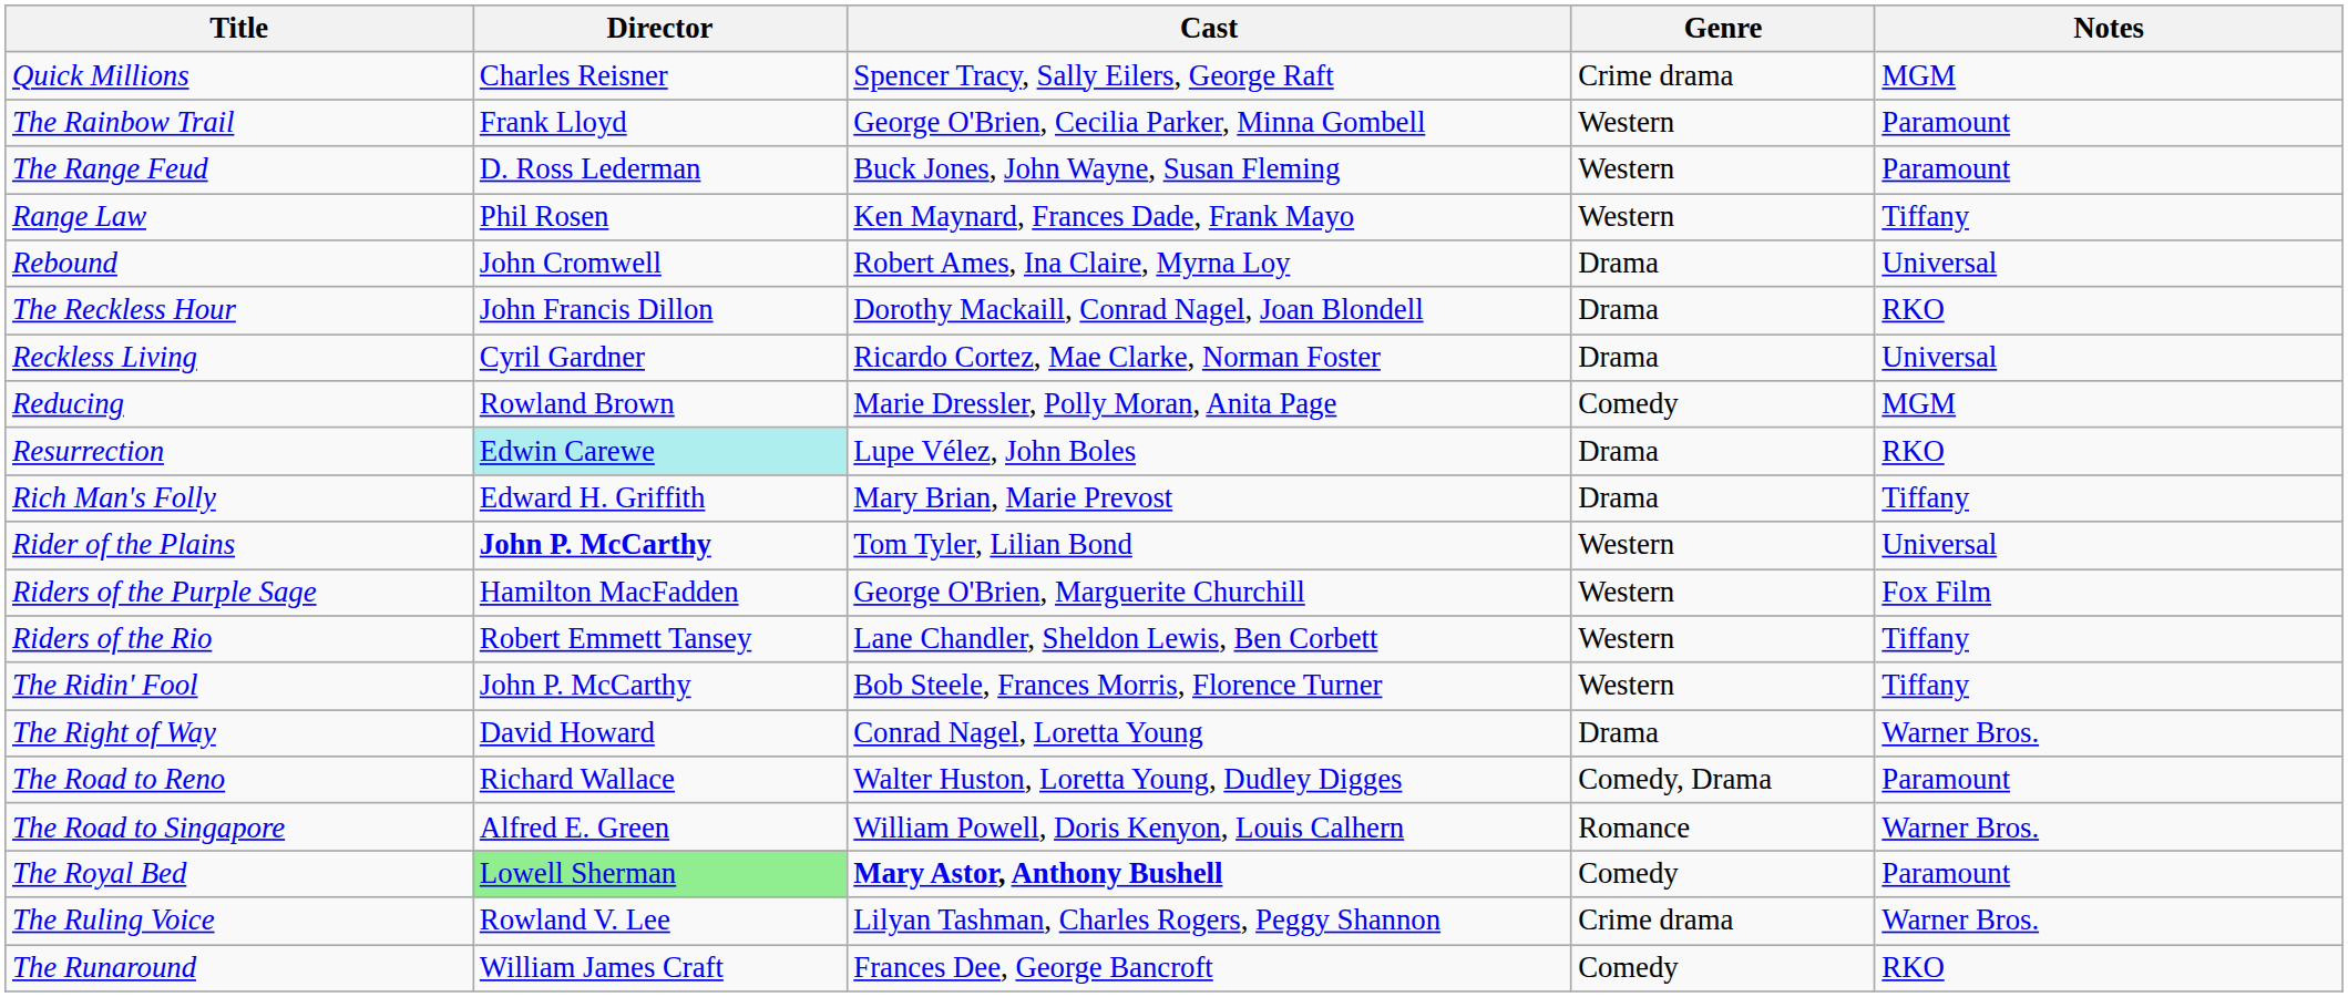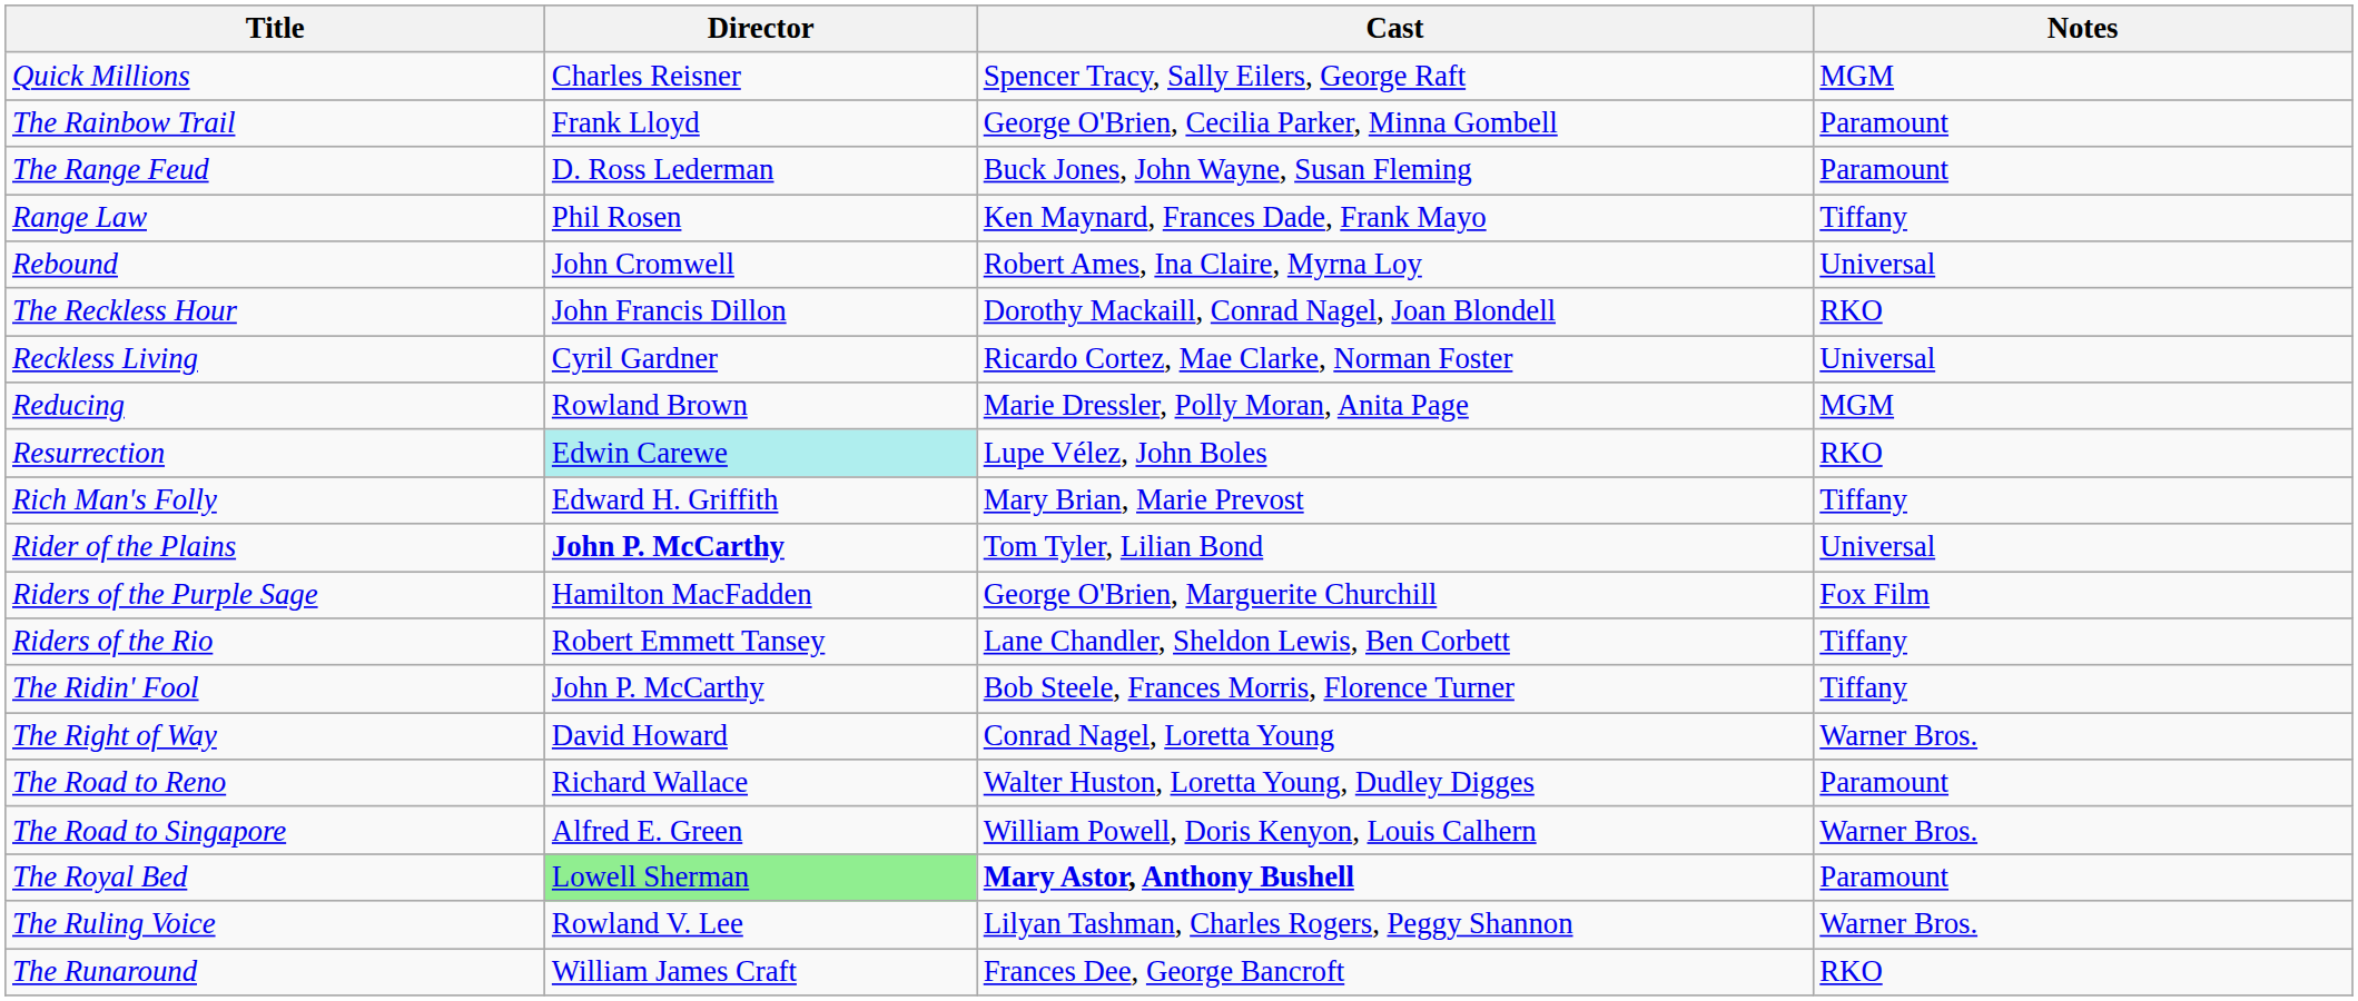 <table class="wikitable" style="width:100%;">
 <tr>
 <th style="width:20%;">Title</th>
 <th style="width:16%;">Director</th>
 <th style="width:31%;">Cast</th>
-<th style="width:13%;">Genre</th>
 <th style="width:20%;">Notes</th>
 </tr>
 <tr>
 <td><em><a href='#'>Quick Millions</a></em></td>
 <td><a href='#'>Charles Reisner</a></td>
 <td><a href='#'>Spencer Tracy</a>, <a href='#'>Sally Eilers</a>, <a href='#'>George Raft</a></td>
-<td>Crime drama</td>
 <td><a href='#'>MGM</a></td>
 </tr>
 <tr>
 <td><em><a href='#'>The Rainbow Trail</a></em></td>
 <td><a href='#'>Frank Lloyd</a></td>
 <td><a href='#'>George O'Brien</a>, <a href='#'>Cecilia Parker</a>, <a href='#'>Minna Gombell</a></td>
-<td>Western</td>
 <td><a href='#'>Paramount</a></td>
 </tr>
 <tr>
 <td><em><a href='#'>The Range Feud</a></em></td>
 <td><a href='#'>D. Ross Lederman</a></td>
 <td><a href='#'>Buck Jones</a>, <a href='#'>John Wayne</a>, <a href='#'>Susan Fleming</a></td>
-<td>Western</td>
 <td><a href='#'>Paramount</a></td>
 </tr>
 <tr>
 <td><em><a href='#'>Range Law</a></em></td>
 <td><a href='#'>Phil Rosen</a></td>
 <td><a href='#'>Ken Maynard</a>, <a href='#'>Frances Dade</a>, <a href='#'>Frank Mayo</a></td>
-<td>Western</td>
 <td><a href='#'>Tiffany</a></td>
 </tr>
 <tr>
 <td><em><a href='#'>Rebound</a></em></td>
 <td><a href='#'>John Cromwell</a></td>
 <td><a href='#'>Robert Ames</a>, <a href='#'>Ina Claire</a>, <a href='#'>Myrna Loy</a></td>
-<td>Drama</td>
 <td><a href='#'>Universal</a></td>
 </tr>
 <tr>
 <td><em><a href='#'>The Reckless Hour</a></em></td>
 <td><a href='#'>John Francis Dillon</a></td>
 <td><a href='#'>Dorothy Mackaill</a>, <a href='#'>Conrad Nagel</a>, <a href='#'>Joan Blondell</a></td>
-<td>Drama</td>
 <td><a href='#'>RKO</a></td>
 </tr>
 <tr>
 <td><em><a href='#'>Reckless Living</a></em></td>
 <td><a href='#'>Cyril Gardner</a></td>
 <td><a href='#'>Ricardo Cortez</a>, <a href='#'>Mae Clarke</a>, <a href='#'>Norman Foster</a></td>
-<td>Drama</td>
 <td><a href='#'>Universal</a></td>
 </tr>
 <tr>
 <td><em><a href='#'>Reducing</a></em></td>
 <td><a href='#'>Rowland Brown</a></td>
 <td><a href='#'>Marie Dressler</a>, <a href='#'>Polly Moran</a>, <a href='#'>Anita Page</a></td>
-<td>Comedy</td>
 <td><a href='#'>MGM</a></td>
 </tr>
 <tr>
 <td><em><a href='#'>Resurrection</a></em></td>
 <td style="background: paleturquoise;"><a href='#'>Edwin Carewe</a></td>
 <td><a href='#'>Lupe Vélez</a>, <a href='#'>John Boles</a></td>
-<td>Drama</td>
 <td><a href='#'>RKO</a></td>
 </tr>
 <tr>
 <td><em><a href='#'>Rich Man's Folly</a></em></td>
 <td><a href='#'>Edward H. Griffith</a></td>
 <td><a href='#'>Mary Brian</a>, <a href='#'>Marie Prevost</a></td>
-<td>Drama</td>
 <td><a href='#'>Tiffany</a></td>
 </tr>
 <tr>
 <td><em><a href='#'>Rider of the Plains</a></em></td>
 <td><strong><a href='#'>John P. McCarthy</a></strong></td>
 <td><a href='#'>Tom Tyler</a>, <a href='#'>Lilian Bond</a></td>
-<td>Western</td>
 <td><a href='#'>Universal</a></td>
 </tr>
 <tr>
 <td><em><a href='#'>Riders of the Purple Sage</a></em></td>
 <td><a href='#'>Hamilton MacFadden</a></td>
 <td><a href='#'>George O'Brien</a>, <a href='#'>Marguerite Churchill</a></td>
-<td>Western</td>
 <td><a href='#'>Fox Film</a></td>
 </tr>
 <tr>
 <td><em><a href='#'>Riders of the Rio</a></em></td>
 <td><a href='#'>Robert Emmett Tansey</a></td>
 <td><a href='#'>Lane Chandler</a>, <a href='#'>Sheldon Lewis</a>, <a href='#'>Ben Corbett</a></td>
-<td>Western</td>
 <td><a href='#'>Tiffany</a></td>
 </tr>
 <tr>
 <td><em><a href='#'>The Ridin' Fool</a></em></td>
 <td><a href='#'>John P. McCarthy</a></td>
 <td><a href='#'>Bob Steele</a>, <a href='#'>Frances Morris</a>, <a href='#'>Florence Turner</a></td>
-<td>Western</td>
 <td><a href='#'>Tiffany</a></td>
 </tr>
 <tr>
 <td><em><a href='#'>The Right of Way</a></em></td>
 <td><a href='#'>David Howard</a></td>
 <td><a href='#'>Conrad Nagel</a>, <a href='#'>Loretta Young</a></td>
-<td>Drama</td>
 <td><a href='#'>Warner Bros.</a></td>
 </tr>
 <tr>
 <td><em><a href='#'>The Road to Reno</a></em></td>
 <td><a href='#'>Richard Wallace</a></td>
 <td><a href='#'>Walter Huston</a>, <a href='#'>Loretta Young</a>, <a href='#'>Dudley Digges</a></td>
-<td>Comedy, Drama</td>
 <td><a href='#'>Paramount</a></td>
 </tr>
 <tr>
 <td><em><a href='#'>The Road to Singapore</a></em></td>
 <td><a href='#'>Alfred E. Green</a></td>
 <td><a href='#'>William Powell</a>, <a href='#'>Doris Kenyon</a>, <a href='#'>Louis Calhern</a></td>
-<td>Romance</td>
 <td><a href='#'>Warner Bros.</a></td>
 </tr>
 <tr>
 <td><em><a href='#'>The Royal Bed</a></em></td>
 <td style="background: lightgreen;"><a href='#'>Lowell Sherman</a></td>
 <td><strong><a href='#'>Mary Astor</a>, <a href='#'>Anthony Bushell</a></strong></td>
-<td>Comedy</td>
 <td><a href='#'>Paramount</a></td>
 </tr>
 <tr>
 <td><em><a href='#'>The Ruling Voice</a></em></td>
 <td><a href='#'>Rowland V. Lee</a></td>
 <td><a href='#'>Lilyan Tashman</a>, <a href='#'>Charles Rogers</a>, <a href='#'>Peggy Shannon</a></td>
-<td>Crime drama</td>
 <td><a href='#'>Warner Bros.</a></td>
 </tr>
 <tr>
 <td><em><a href='#'>The Runaround</a></em></td>
 <td><a href='#'>William James Craft</a></td>
 <td><a href='#'>Frances Dee</a>, <a href='#'>George Bancroft</a></td>
-<td>Comedy</td>
 <td><a href='#'>RKO</a></td>
 </tr>
 </table>
